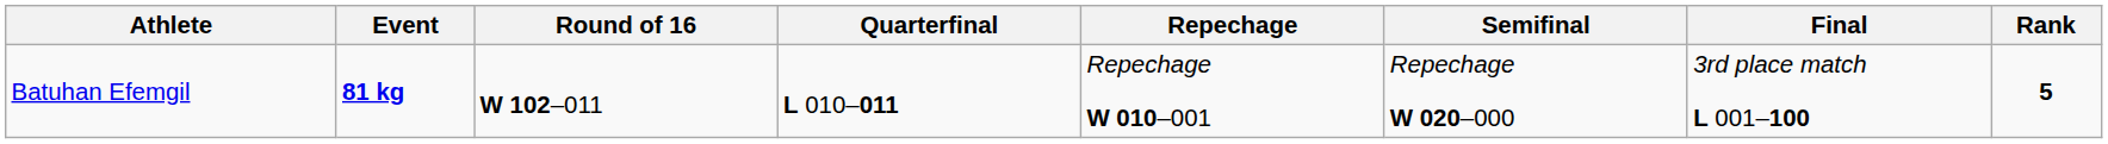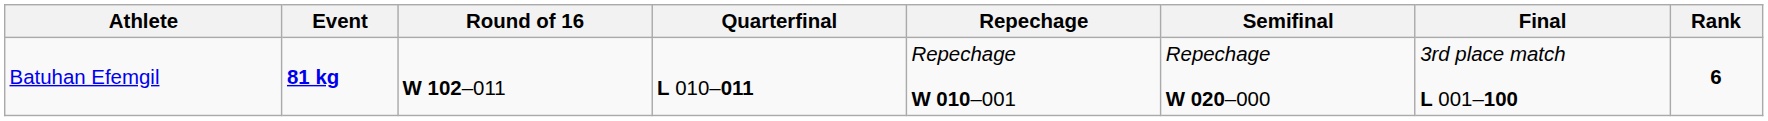 <table class="wikitable" width="98%" style="text-align:left; font-size:90%">
 <tr>
 <th width="12%">Athlete</th>
 <th width="5%">Event</th>
 <th width="11%">Round of 16</th>
 <th width="11%">Quarterfinal</th>
 <th width="11%">Repechage</th>
 <th width="11%">Semifinal</th>
 <th width="11%">Final</th>
 <th width="4%">Rank</th>
 </tr>
 <tr>
 <td><a href='#'>Batuhan Efemgil</a></td>
 <td><strong><a href='#'>81 kg</a></strong></td>
 <td><br><strong>W</strong> <strong>102</strong>–011</td>
 <td><br><strong>L</strong> 010–<strong>011</strong></td>
 <td><em>Repechage</em><br><br><strong>W</strong> <strong>010</strong>–001</td>
 <td><em>Repechage</em><br><br><strong>W</strong> <strong>020</strong>–000</td>
 <td><em>3rd place match</em><br><br><strong>L</strong> 001–<strong>100</strong></td>
-<td align=center><strong>5</strong></td>
+<td align=center><strong>6</strong></td>
 </tr>
 </table>
